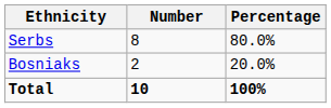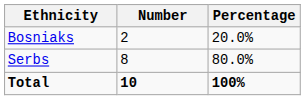 <table class="wikitable">
 <tr>
 <th width="100px">Ethnicity</th>
 <th width="80px">Number</th>
 <th width="80px">Percentage</th>
 </tr>
 <tr>
+<td><a href='#'>Bosniaks</a></td>
+<td>2</td>
+<td>20.0%</td>
+</tr>
+<tr>
 <td><a href='#'>Serbs</a></td>
 <td>8</td>
 <td>80.0%</td>
-</tr>
-<tr>
-<td><a href='#'>Bosniaks</a></td>
-<td>2</td>
-<td>20.0%</td>
 </tr>
 <tr>
 <td><strong>Total</strong></td>
 <td><strong>10</strong></td>
 <td><strong>100%</strong></td>
 </tr>
 </table>
